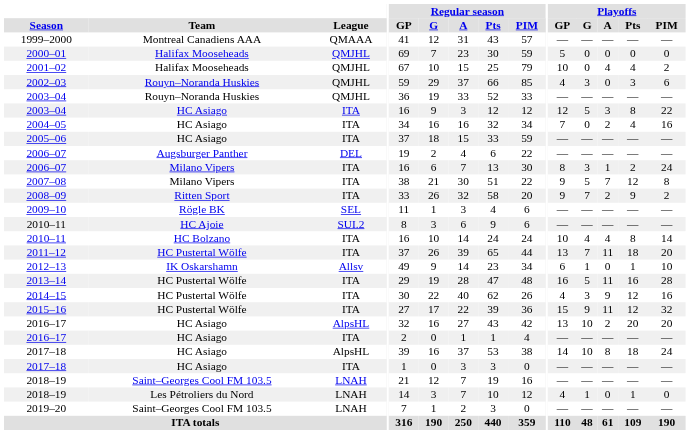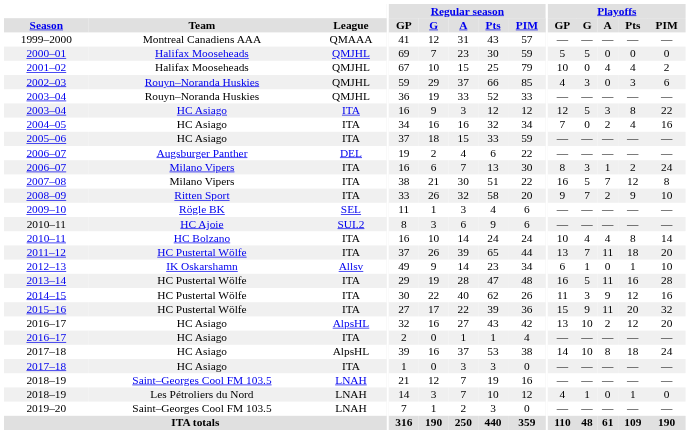 <table border="0" cellpadding="1" cellspacing="0" style="text-align:center; width:60em">
 <tr bgcolor="#e0e0e0">
 <th colspan="3" bgcolor="#ffffff"></th>
 <th rowspan="99" bgcolor="#ffffff"></th>
 <th colspan="5"><a href='#'>Regular season</a></th>
 <th rowspan="99" bgcolor="#ffffff"></th>
 <th colspan="5"><a href='#'>Playoffs</a></th>
 </tr>
 <tr bgcolor="#e0e0e0">
 <th><a href='#'>Season</a></th>
 <th>Team</th>
 <th>League</th>
 <th>GP</th>
 <th><a href='#'>G</a></th>
 <th><a href='#'>A</a></th>
 <th><a href='#'>Pts</a></th>
 <th><a href='#'>PIM</a></th>
 <th>GP</th>
 <th>G</th>
 <th>A</th>
 <th>Pts</th>
 <th>PIM</th>
 </tr>
 <tr>
 <td>1999–2000</td>
 <td>Montreal Canadiens AAA</td>
 <td>QMAAA</td>
 <td>41</td>
 <td>12</td>
 <td>31</td>
 <td>43</td>
 <td>57</td>
 <td>—</td>
 <td>—</td>
 <td>—</td>
 <td>—</td>
 <td>—</td>
 </tr>
 <tr bgcolor="#f0f0f0">
 <td><a href='#'>2000–01</a></td>
 <td><a href='#'>Halifax Mooseheads</a></td>
 <td><a href='#'>QMJHL</a></td>
 <td>69</td>
 <td>7</td>
 <td>23</td>
 <td>30</td>
 <td>59</td>
 <td>5</td>
-<td>0</td>
+<td>5</td>
 <td>0</td>
 <td>0</td>
 <td>0</td>
 </tr>
 <tr>
 <td><a href='#'>2001–02</a></td>
 <td>Halifax Mooseheads</td>
 <td>QMJHL</td>
 <td>67</td>
 <td>10</td>
 <td>15</td>
 <td>25</td>
 <td>79</td>
 <td>10</td>
 <td>0</td>
 <td>4</td>
 <td>4</td>
 <td>2</td>
 </tr>
 <tr bgcolor="#f0f0f0">
 <td><a href='#'>2002–03</a></td>
 <td><a href='#'>Rouyn–Noranda Huskies</a></td>
 <td>QMJHL</td>
 <td>59</td>
 <td>29</td>
 <td>37</td>
 <td>66</td>
 <td>85</td>
 <td>4</td>
 <td>3</td>
 <td>0</td>
 <td>3</td>
 <td>6</td>
 </tr>
 <tr>
 <td><a href='#'>2003–04</a></td>
 <td>Rouyn–Noranda Huskies</td>
 <td>QMJHL</td>
 <td>36</td>
 <td>19</td>
 <td>33</td>
 <td>52</td>
 <td>33</td>
 <td>—</td>
 <td>—</td>
 <td>—</td>
 <td>—</td>
 <td>—</td>
 </tr>
 <tr bgcolor="#f0f0f0">
 <td><a href='#'>2003–04</a></td>
 <td><a href='#'>HC Asiago</a></td>
 <td><a href='#'>ITA</a></td>
 <td>16</td>
 <td>9</td>
 <td>3</td>
 <td>12</td>
 <td>12</td>
 <td>12</td>
 <td>5</td>
 <td>3</td>
 <td>8</td>
 <td>22</td>
 </tr>
 <tr>
 <td><a href='#'>2004–05</a></td>
 <td>HC Asiago</td>
 <td>ITA</td>
 <td>34</td>
 <td>16</td>
 <td>16</td>
 <td>32</td>
 <td>34</td>
 <td>7</td>
 <td>0</td>
 <td>2</td>
 <td>4</td>
 <td>16</td>
 </tr>
 <tr bgcolor="#f0f0f0">
 <td><a href='#'>2005–06</a></td>
 <td>HC Asiago</td>
 <td>ITA</td>
 <td>37</td>
 <td>18</td>
 <td>15</td>
 <td>33</td>
 <td>59</td>
 <td>—</td>
 <td>—</td>
 <td>—</td>
 <td>—</td>
 <td>—</td>
 </tr>
 <tr>
 <td><a href='#'>2006–07</a></td>
 <td><a href='#'>Augsburger Panther</a></td>
 <td><a href='#'>DEL</a></td>
 <td>19</td>
 <td>2</td>
 <td>4</td>
 <td>6</td>
 <td>22</td>
 <td>—</td>
 <td>—</td>
 <td>—</td>
 <td>—</td>
 <td>—</td>
 </tr>
 <tr bgcolor="#f0f0f0">
 <td><a href='#'>2006–07</a></td>
 <td><a href='#'>Milano Vipers</a></td>
 <td>ITA</td>
 <td>16</td>
 <td>6</td>
 <td>7</td>
 <td>13</td>
 <td>30</td>
 <td>8</td>
 <td>3</td>
 <td>1</td>
 <td>2</td>
 <td>24</td>
 </tr>
 <tr>
 <td><a href='#'>2007–08</a></td>
 <td>Milano Vipers</td>
 <td>ITA</td>
 <td>38</td>
 <td>21</td>
 <td>30</td>
 <td>51</td>
 <td>22</td>
-<td>9</td>
+<td>16</td>
 <td>5</td>
 <td>7</td>
 <td>12</td>
 <td>8</td>
 </tr>
 <tr bgcolor="#f0f0f0">
 <td><a href='#'>2008–09</a></td>
 <td><a href='#'>Ritten Sport</a></td>
 <td>ITA</td>
 <td>33</td>
 <td>26</td>
 <td>32</td>
 <td>58</td>
 <td>20</td>
 <td>9</td>
 <td>7</td>
 <td>2</td>
 <td>9</td>
-<td>2</td>
+<td>10</td>
 </tr>
 <tr>
 <td><a href='#'>2009–10</a></td>
 <td><a href='#'>Rögle BK</a></td>
 <td><a href='#'>SEL</a></td>
 <td>11</td>
 <td>1</td>
 <td>3</td>
 <td>4</td>
 <td>6</td>
 <td>—</td>
 <td>—</td>
 <td>—</td>
 <td>—</td>
 <td>—</td>
 </tr>
 <tr bgcolor="#f0f0f0">
 <td>2010–11</td>
 <td><a href='#'>HC Ajoie</a></td>
 <td><a href='#'>SUI.2</a></td>
 <td>8</td>
 <td>3</td>
 <td>6</td>
 <td>9</td>
 <td>6</td>
 <td>—</td>
 <td>—</td>
 <td>—</td>
 <td>—</td>
 <td>—</td>
 </tr>
 <tr>
 <td><a href='#'>2010–11</a></td>
 <td><a href='#'>HC Bolzano</a></td>
 <td>ITA</td>
 <td>16</td>
 <td>10</td>
 <td>14</td>
 <td>24</td>
 <td>24</td>
 <td>10</td>
 <td>4</td>
 <td>4</td>
 <td>8</td>
 <td>14</td>
 </tr>
 <tr bgcolor="#f0f0f0">
 <td><a href='#'>2011–12</a></td>
 <td><a href='#'>HC Pustertal Wölfe</a></td>
 <td>ITA</td>
 <td>37</td>
 <td>26</td>
 <td>39</td>
 <td>65</td>
 <td>44</td>
 <td>13</td>
 <td>7</td>
 <td>11</td>
 <td>18</td>
 <td>20</td>
 </tr>
 <tr>
 <td><a href='#'>2012–13</a></td>
 <td><a href='#'>IK Oskarshamn</a></td>
 <td><a href='#'>Allsv</a></td>
 <td>49</td>
 <td>9</td>
 <td>14</td>
 <td>23</td>
 <td>34</td>
 <td>6</td>
 <td>1</td>
 <td>0</td>
 <td>1</td>
 <td>10</td>
 </tr>
 <tr bgcolor="#f0f0f0">
 <td><a href='#'>2013–14</a></td>
 <td>HC Pustertal Wölfe</td>
 <td>ITA</td>
 <td>29</td>
 <td>19</td>
 <td>28</td>
 <td>47</td>
 <td>48</td>
 <td>16</td>
 <td>5</td>
 <td>11</td>
 <td>16</td>
 <td>28</td>
 </tr>
 <tr>
 <td><a href='#'>2014–15</a></td>
 <td>HC Pustertal Wölfe</td>
 <td>ITA</td>
 <td>30</td>
 <td>22</td>
 <td>40</td>
 <td>62</td>
 <td>26</td>
-<td>4</td>
+<td>11</td>
 <td>3</td>
 <td>9</td>
 <td>12</td>
 <td>16</td>
 </tr>
 <tr bgcolor="#f0f0f0">
 <td><a href='#'>2015–16</a></td>
 <td>HC Pustertal Wölfe</td>
 <td>ITA</td>
 <td>27</td>
 <td>17</td>
 <td>22</td>
 <td>39</td>
 <td>36</td>
 <td>15</td>
 <td>9</td>
 <td>11</td>
-<td>12</td>
+<td>20</td>
 <td>32</td>
 </tr>
 <tr>
 <td>2016–17</td>
 <td>HC Asiago</td>
 <td><a href='#'>AlpsHL</a></td>
 <td>32</td>
 <td>16</td>
 <td>27</td>
 <td>43</td>
 <td>42</td>
 <td>13</td>
 <td>10</td>
 <td>2</td>
-<td>20</td>
+<td>12</td>
 <td>20</td>
 </tr>
 <tr bgcolor="#f0f0f0">
 <td><a href='#'>2016–17</a></td>
 <td>HC Asiago</td>
 <td>ITA</td>
 <td>2</td>
 <td>0</td>
 <td>1</td>
 <td>1</td>
 <td>4</td>
 <td>—</td>
 <td>—</td>
 <td>—</td>
 <td>—</td>
 <td>—</td>
 </tr>
 <tr>
 <td>2017–18</td>
 <td>HC Asiago</td>
 <td>AlpsHL</td>
 <td>39</td>
 <td>16</td>
 <td>37</td>
 <td>53</td>
 <td>38</td>
 <td>14</td>
 <td>10</td>
 <td>8</td>
 <td>18</td>
 <td>24</td>
 </tr>
 <tr bgcolor="#f0f0f0">
 <td><a href='#'>2017–18</a></td>
 <td>HC Asiago</td>
 <td>ITA</td>
 <td>1</td>
 <td>0</td>
 <td>3</td>
 <td>3</td>
 <td>0</td>
 <td>—</td>
 <td>—</td>
 <td>—</td>
 <td>—</td>
 <td>—</td>
 </tr>
 <tr>
 <td>2018–19</td>
 <td><a href='#'>Saint–Georges Cool FM 103.5</a></td>
 <td><a href='#'>LNAH</a></td>
 <td>21</td>
 <td>12</td>
 <td>7</td>
 <td>19</td>
 <td>16</td>
 <td>—</td>
 <td>—</td>
 <td>—</td>
 <td>—</td>
 <td>—</td>
 </tr>
 <tr bgcolor="#f0f0f0">
 <td>2018–19</td>
 <td>Les Pétroliers du Nord</td>
 <td>LNAH</td>
 <td>14</td>
 <td>3</td>
 <td>7</td>
 <td>10</td>
 <td>12</td>
 <td>4</td>
 <td>1</td>
 <td>0</td>
 <td>1</td>
 <td>0</td>
 </tr>
 <tr>
 <td>2019–20</td>
 <td>Saint–Georges Cool FM 103.5</td>
 <td>LNAH</td>
 <td>7</td>
 <td>1</td>
 <td>2</td>
 <td>3</td>
 <td>0</td>
 <td>—</td>
 <td>—</td>
 <td>—</td>
 <td>—</td>
 <td>—</td>
 </tr>
 <tr bgcolor="#e0e0e0">
 <th colspan="3">ITA totals</th>
 <th>316</th>
 <th>190</th>
 <th>250</th>
 <th>440</th>
 <th>359</th>
 <th>110</th>
 <th>48</th>
 <th>61</th>
 <th>109</th>
 <th>190</th>
 </tr>
 </table>
